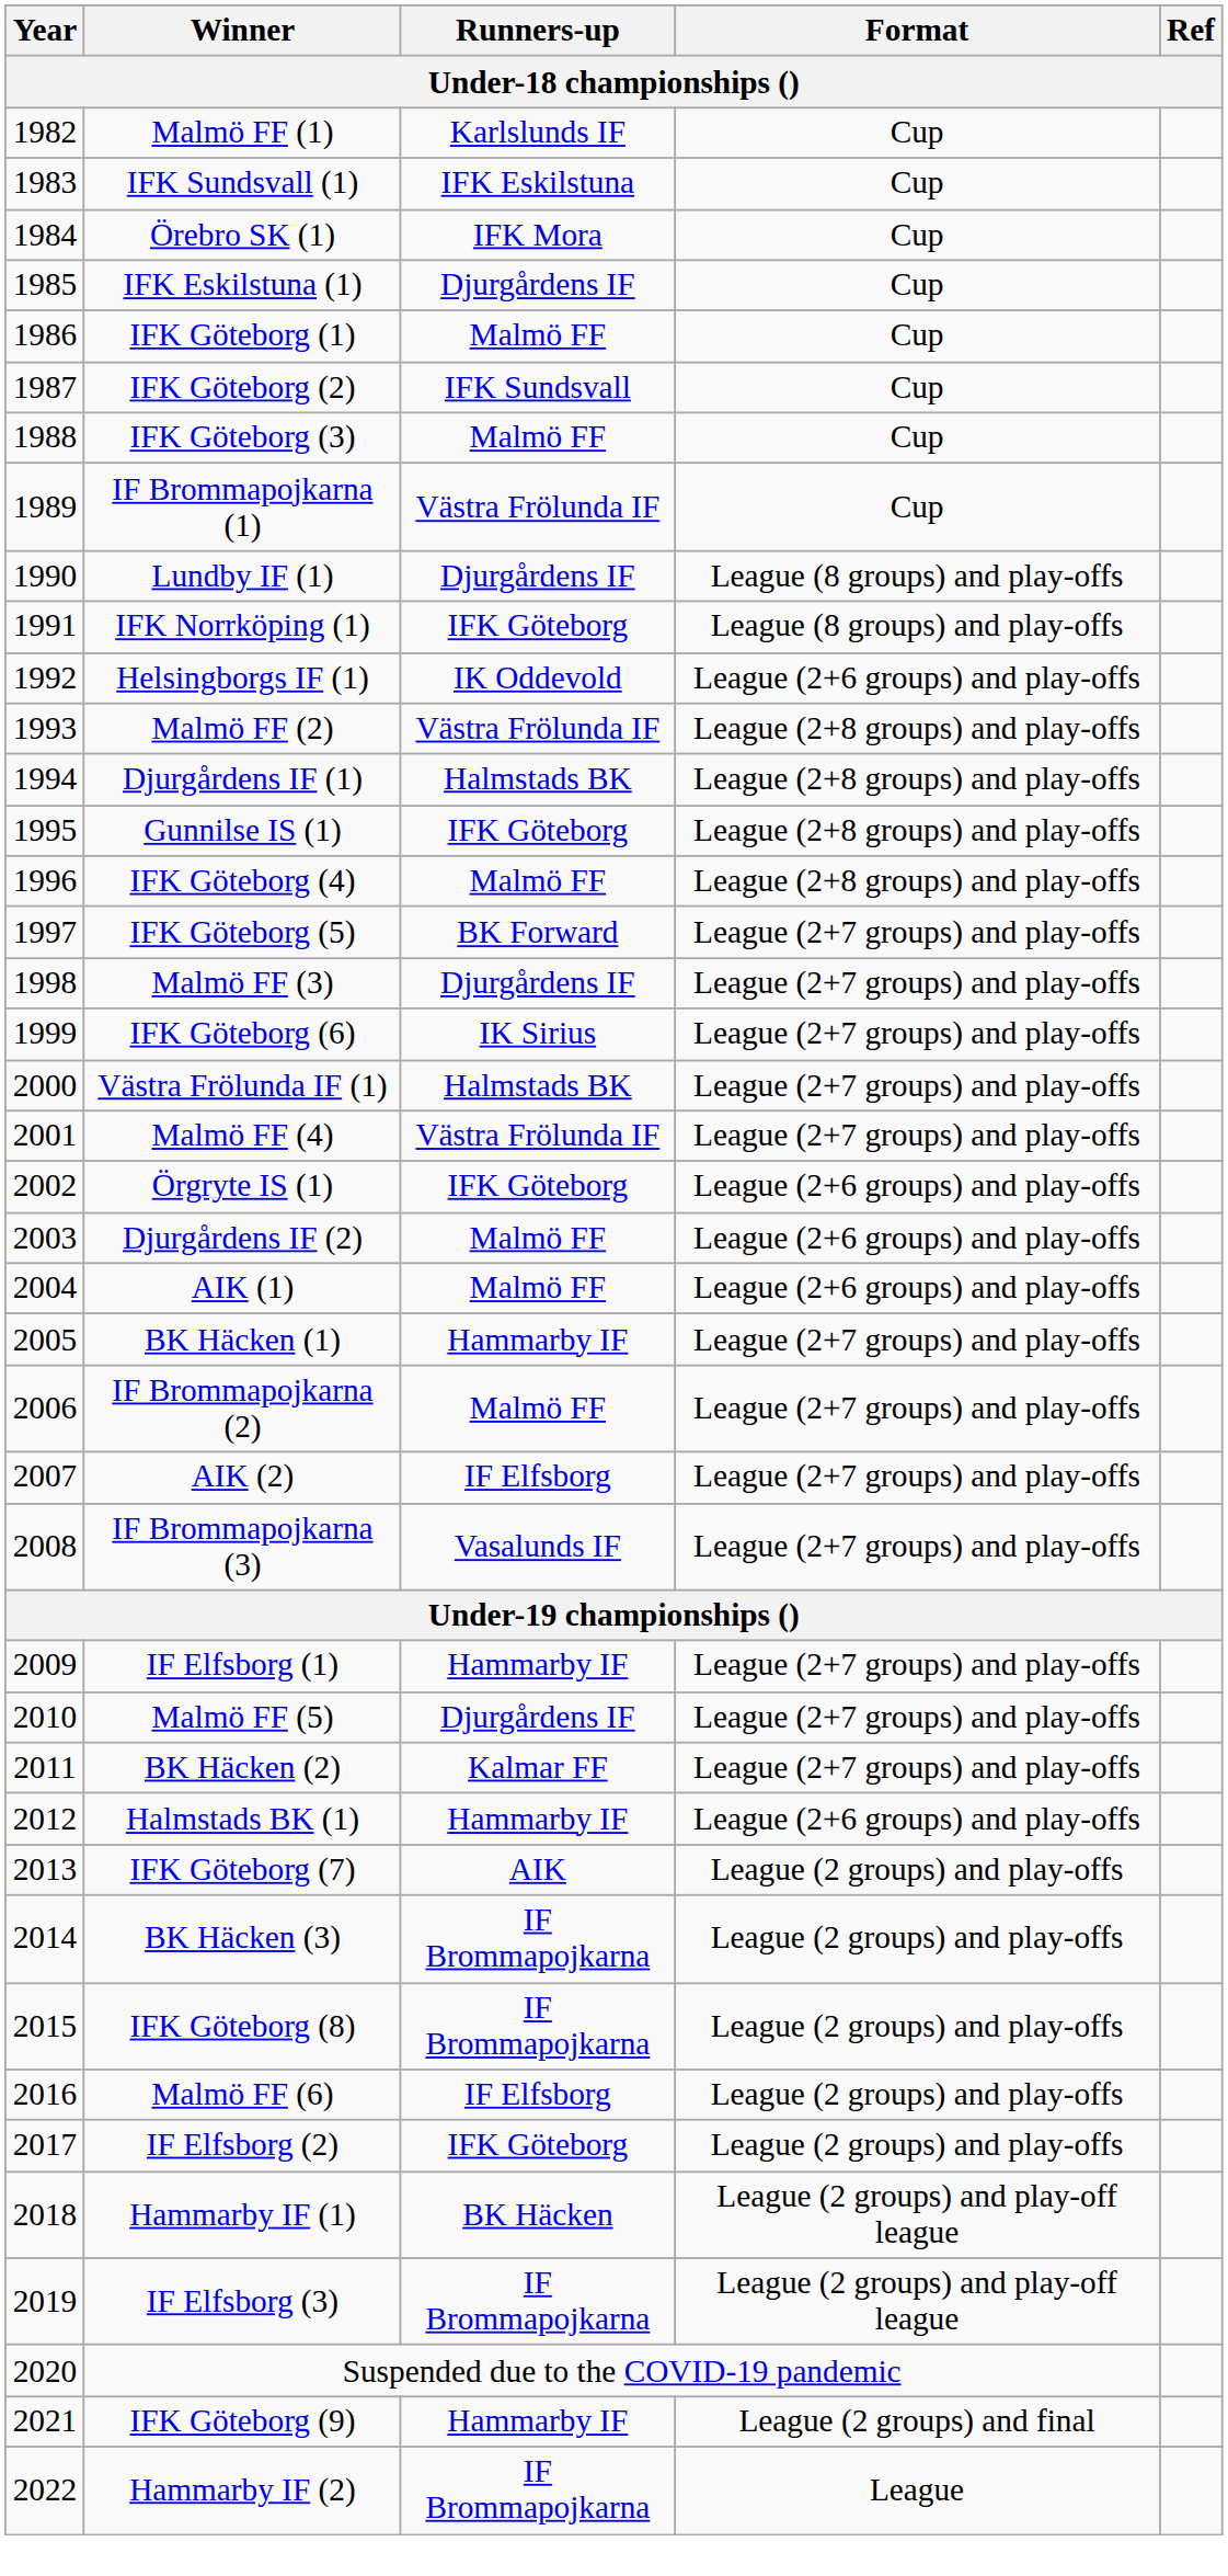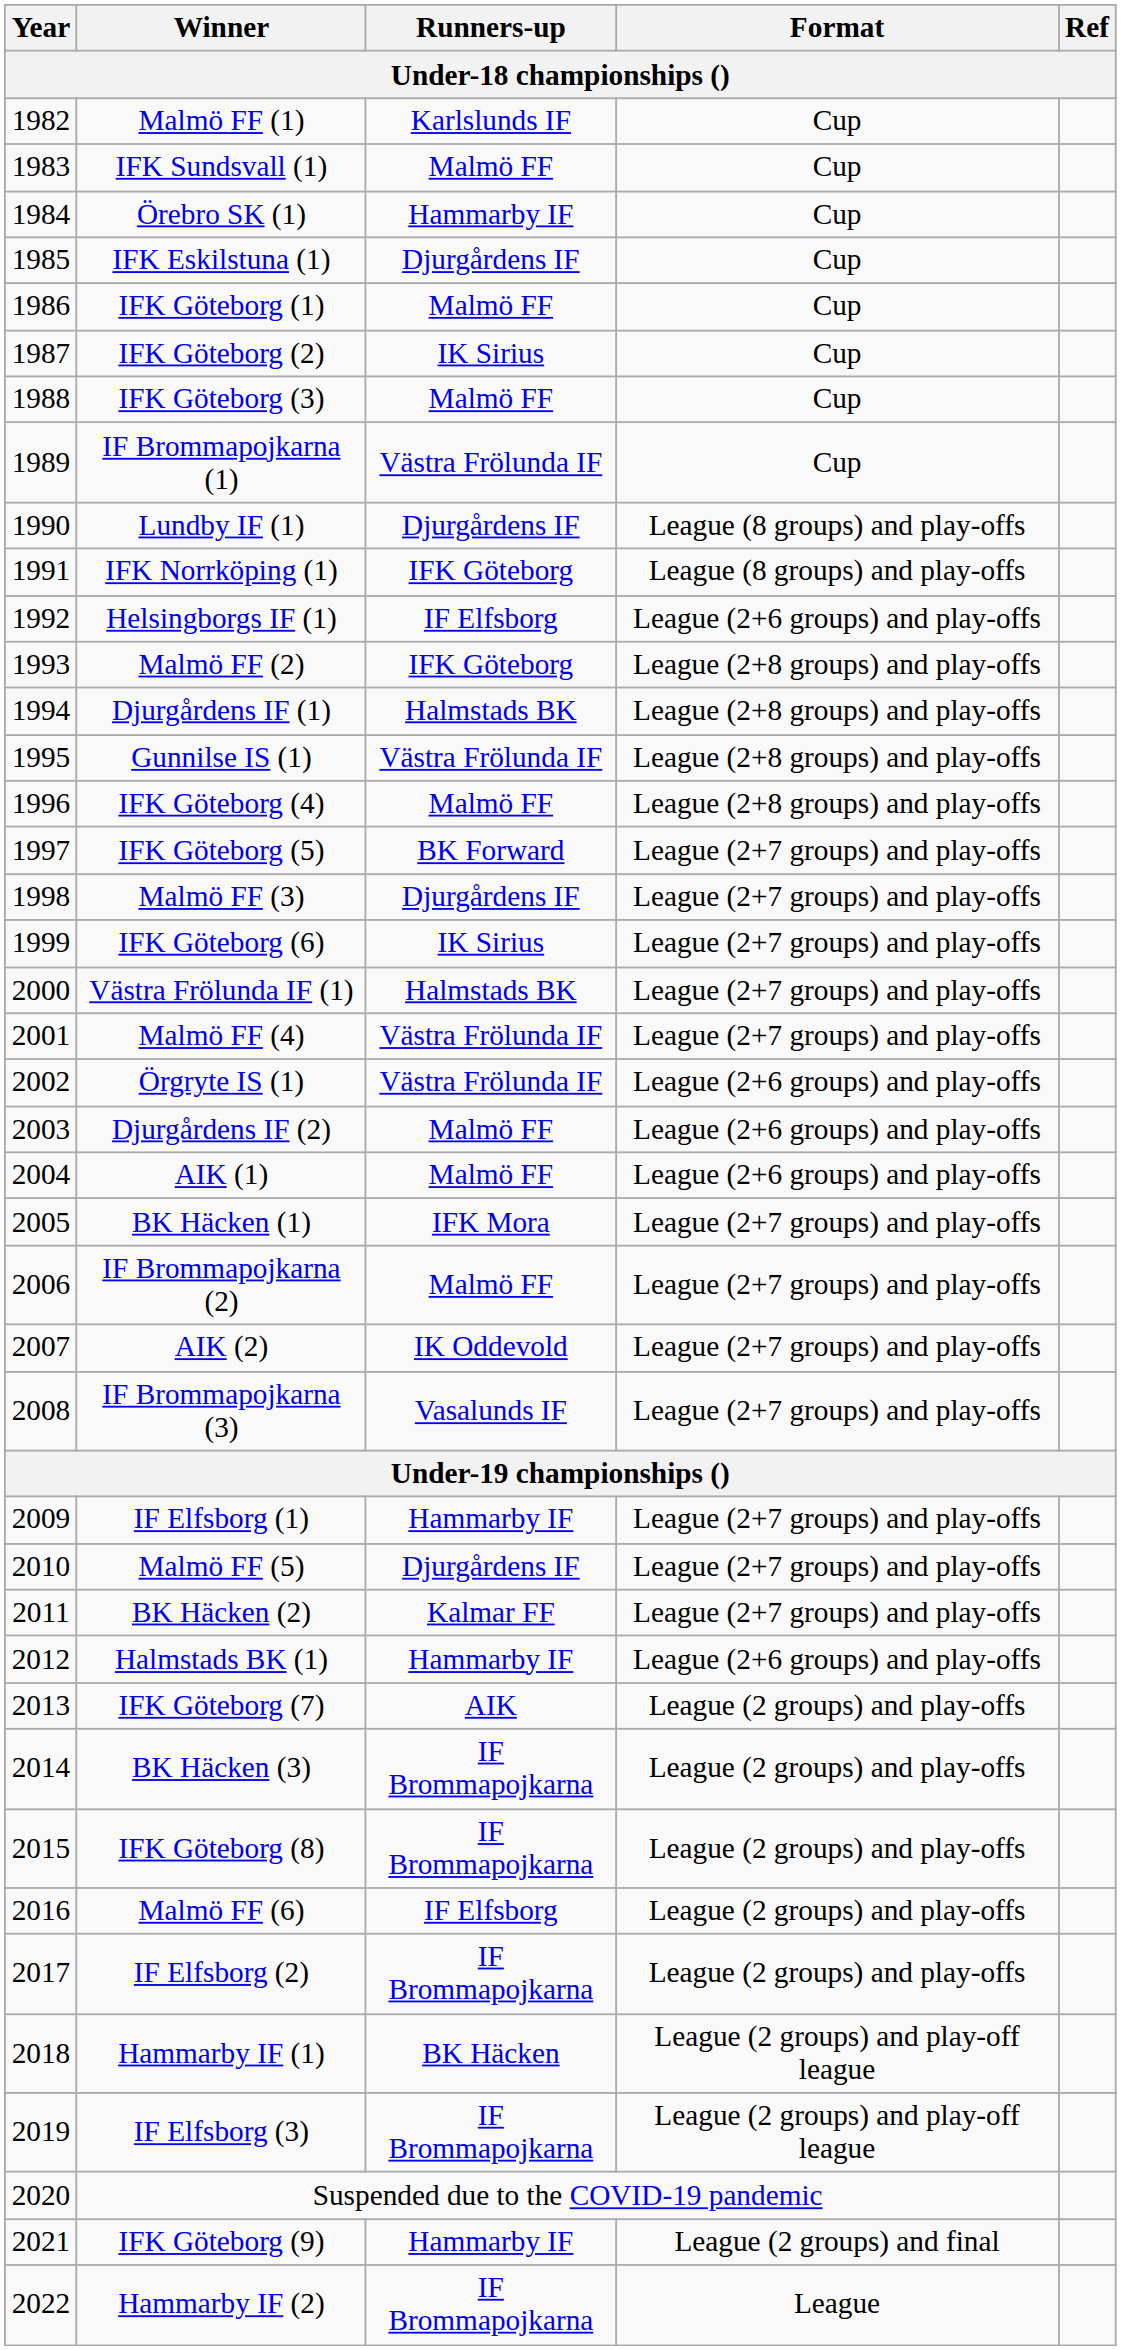 <table class="wikitable sortable plainrowheaders" style="text-align: center;">
 <tr>
 <th>Year</th>
 <th>Winner</th>
 <th>Runners-up</th>
 <th>Format</th>
 <th>Ref</th>
 </tr>
 <tr>
 <th colspan=5>Under-18 championships ()</th>
 </tr>
 <tr>
 <td>1982</td>
 <td><a href='#'>Malmö FF</a> (1)</td>
 <td><a href='#'>Karlslunds IF</a></td>
 <td>Cup</td>
 <td></td>
 </tr>
 <tr>
 <td>1983</td>
 <td><a href='#'>IFK Sundsvall</a> (1)</td>
-<td><a href='#'>IFK Eskilstuna</a></td>
+<td><a href='#'>Malmö FF</a></td>
 <td>Cup</td>
 <td></td>
 </tr>
 <tr>
 <td>1984</td>
 <td><a href='#'>Örebro SK</a> (1)</td>
-<td><a href='#'>IFK Mora</a></td>
+<td><a href='#'>Hammarby IF</a></td>
 <td>Cup</td>
 <td></td>
 </tr>
 <tr>
 <td>1985</td>
 <td><a href='#'>IFK Eskilstuna</a> (1)</td>
 <td><a href='#'>Djurgårdens IF</a></td>
 <td>Cup</td>
 <td></td>
 </tr>
 <tr>
 <td>1986</td>
 <td><a href='#'>IFK Göteborg</a> (1)</td>
 <td><a href='#'>Malmö FF</a></td>
 <td>Cup</td>
 <td></td>
 </tr>
 <tr>
 <td>1987</td>
 <td><a href='#'>IFK Göteborg</a> (2)</td>
-<td><a href='#'>IFK Sundsvall</a></td>
+<td><a href='#'>IK Sirius</a></td>
 <td>Cup</td>
 <td></td>
 </tr>
 <tr>
 <td>1988</td>
 <td><a href='#'>IFK Göteborg</a> (3)</td>
 <td><a href='#'>Malmö FF</a></td>
 <td>Cup</td>
 <td></td>
 </tr>
 <tr>
 <td>1989</td>
 <td><a href='#'>IF Brommapojkarna</a> (1)</td>
 <td><a href='#'>Västra Frölunda IF</a></td>
 <td>Cup</td>
 <td></td>
 </tr>
 <tr>
 <td>1990</td>
 <td><a href='#'>Lundby IF</a> (1)</td>
 <td><a href='#'>Djurgårdens IF</a></td>
 <td>League (8 groups) and play-offs</td>
 <td></td>
 </tr>
 <tr>
 <td>1991</td>
 <td><a href='#'>IFK Norrköping</a> (1)</td>
 <td><a href='#'>IFK Göteborg</a></td>
 <td>League (8 groups) and play-offs</td>
 <td></td>
 </tr>
 <tr>
 <td>1992</td>
 <td><a href='#'>Helsingborgs IF</a> (1)</td>
-<td><a href='#'>IK Oddevold</a></td>
+<td><a href='#'>IF Elfsborg</a></td>
 <td>League (2+6 groups) and play-offs</td>
 <td></td>
 </tr>
 <tr>
 <td>1993</td>
 <td><a href='#'>Malmö FF</a> (2)</td>
-<td><a href='#'>Västra Frölunda IF</a></td>
+<td><a href='#'>IFK Göteborg</a></td>
 <td>League (2+8 groups) and play-offs</td>
 <td></td>
 </tr>
 <tr>
 <td>1994</td>
 <td><a href='#'>Djurgårdens IF</a> (1)</td>
 <td><a href='#'>Halmstads BK</a></td>
 <td>League (2+8 groups) and play-offs</td>
 <td></td>
 </tr>
 <tr>
 <td>1995</td>
 <td><a href='#'>Gunnilse IS</a> (1)</td>
-<td><a href='#'>IFK Göteborg</a></td>
+<td><a href='#'>Västra Frölunda IF</a></td>
 <td>League (2+8 groups) and play-offs</td>
 <td></td>
 </tr>
 <tr>
 <td>1996</td>
 <td><a href='#'>IFK Göteborg</a> (4)</td>
 <td><a href='#'>Malmö FF</a></td>
 <td>League (2+8 groups) and play-offs</td>
 <td></td>
 </tr>
 <tr>
 <td>1997</td>
 <td><a href='#'>IFK Göteborg</a> (5)</td>
 <td><a href='#'>BK Forward</a></td>
 <td>League (2+7 groups) and play-offs</td>
 <td></td>
 </tr>
 <tr>
 <td>1998</td>
 <td><a href='#'>Malmö FF</a> (3)</td>
 <td><a href='#'>Djurgårdens IF</a></td>
 <td>League (2+7 groups) and play-offs</td>
 <td></td>
 </tr>
 <tr>
 <td>1999</td>
 <td><a href='#'>IFK Göteborg</a> (6)</td>
 <td><a href='#'>IK Sirius</a></td>
 <td>League (2+7 groups) and play-offs</td>
 <td></td>
 </tr>
 <tr>
 <td>2000</td>
 <td><a href='#'>Västra Frölunda IF</a> (1)</td>
 <td><a href='#'>Halmstads BK</a></td>
 <td>League (2+7 groups) and play-offs</td>
 <td></td>
 </tr>
 <tr>
 <td>2001</td>
 <td><a href='#'>Malmö FF</a> (4)</td>
 <td><a href='#'>Västra Frölunda IF</a></td>
 <td>League (2+7 groups) and play-offs</td>
 <td></td>
 </tr>
 <tr>
 <td>2002</td>
 <td><a href='#'>Örgryte IS</a> (1)</td>
-<td><a href='#'>IFK Göteborg</a></td>
+<td><a href='#'>Västra Frölunda IF</a></td>
 <td>League (2+6 groups) and play-offs</td>
 <td></td>
 </tr>
 <tr>
 <td>2003</td>
 <td><a href='#'>Djurgårdens IF</a> (2)</td>
 <td><a href='#'>Malmö FF</a></td>
 <td>League (2+6 groups) and play-offs</td>
 <td></td>
 </tr>
 <tr>
 <td>2004</td>
 <td><a href='#'>AIK</a> (1)</td>
 <td><a href='#'>Malmö FF</a></td>
 <td>League (2+6 groups) and play-offs</td>
 <td></td>
 </tr>
 <tr>
 <td>2005</td>
 <td><a href='#'>BK Häcken</a> (1)</td>
-<td><a href='#'>Hammarby IF</a></td>
+<td><a href='#'>IFK Mora</a></td>
 <td>League (2+7 groups) and play-offs</td>
 <td></td>
 </tr>
 <tr>
 <td>2006</td>
 <td><a href='#'>IF Brommapojkarna</a> (2)</td>
 <td><a href='#'>Malmö FF</a></td>
 <td>League (2+7 groups) and play-offs</td>
 <td></td>
 </tr>
 <tr>
 <td>2007</td>
 <td><a href='#'>AIK</a> (2)</td>
-<td><a href='#'>IF Elfsborg</a></td>
+<td><a href='#'>IK Oddevold</a></td>
 <td>League (2+7 groups) and play-offs</td>
 <td></td>
 </tr>
 <tr>
 <td>2008</td>
 <td><a href='#'>IF Brommapojkarna</a> (3)</td>
 <td><a href='#'>Vasalunds IF</a></td>
 <td>League (2+7 groups) and play-offs</td>
 <td></td>
 </tr>
 <tr>
 <th colspan=5>Under-19 championships ()</th>
 </tr>
 <tr>
 <td>2009</td>
 <td><a href='#'>IF Elfsborg</a> (1)</td>
 <td><a href='#'>Hammarby IF</a></td>
 <td>League (2+7 groups) and play-offs</td>
 <td></td>
 </tr>
 <tr>
 <td>2010</td>
 <td><a href='#'>Malmö FF</a> (5)</td>
 <td><a href='#'>Djurgårdens IF</a></td>
 <td>League (2+7 groups) and play-offs</td>
 <td></td>
 </tr>
 <tr>
 <td>2011</td>
 <td><a href='#'>BK Häcken</a> (2)</td>
 <td><a href='#'>Kalmar FF</a></td>
 <td>League (2+7 groups) and play-offs</td>
 <td></td>
 </tr>
 <tr>
 <td>2012</td>
 <td><a href='#'>Halmstads BK</a> (1)</td>
 <td><a href='#'>Hammarby IF</a></td>
 <td>League (2+6 groups) and play-offs</td>
 <td></td>
 </tr>
 <tr>
 <td>2013</td>
 <td><a href='#'>IFK Göteborg</a> (7)</td>
 <td><a href='#'>AIK</a></td>
 <td>League (2 groups) and play-offs</td>
 <td></td>
 </tr>
 <tr>
 <td>2014</td>
 <td><a href='#'>BK Häcken</a> (3)</td>
 <td><a href='#'>IF Brommapojkarna</a></td>
 <td>League (2 groups) and play-offs</td>
 <td></td>
 </tr>
 <tr>
 <td>2015</td>
 <td><a href='#'>IFK Göteborg</a> (8)</td>
 <td><a href='#'>IF Brommapojkarna</a></td>
 <td>League (2 groups) and play-offs</td>
 <td></td>
 </tr>
 <tr>
 <td>2016</td>
 <td><a href='#'>Malmö FF</a> (6)</td>
 <td><a href='#'>IF Elfsborg</a></td>
 <td>League (2 groups) and play-offs</td>
 <td></td>
 </tr>
 <tr>
 <td>2017</td>
 <td><a href='#'>IF Elfsborg</a> (2)</td>
-<td><a href='#'>IFK Göteborg</a></td>
+<td><a href='#'>IF Brommapojkarna</a></td>
 <td>League (2 groups) and play-offs</td>
 <td></td>
 </tr>
 <tr>
 <td>2018</td>
 <td><a href='#'>Hammarby IF</a> (1)</td>
 <td><a href='#'>BK Häcken</a></td>
 <td>League (2 groups) and play-off league</td>
 <td></td>
 </tr>
 <tr>
 <td>2019</td>
 <td><a href='#'>IF Elfsborg</a> (3)</td>
 <td><a href='#'>IF Brommapojkarna</a></td>
 <td>League (2 groups) and play-off league</td>
 <td></td>
 </tr>
 <tr>
 <td>2020</td>
 <td colspan=3>Suspended due to the <a href='#'>COVID-19 pandemic</a></td>
 <td></td>
 </tr>
 <tr>
 <td>2021</td>
 <td><a href='#'>IFK Göteborg</a> (9)</td>
 <td><a href='#'>Hammarby IF</a></td>
 <td>League (2 groups) and final</td>
 <td></td>
 </tr>
 <tr>
 <td>2022</td>
 <td><a href='#'>Hammarby IF</a> (2)</td>
 <td><a href='#'>IF Brommapojkarna</a></td>
 <td>League</td>
 <td></td>
 </tr>
 </table>
